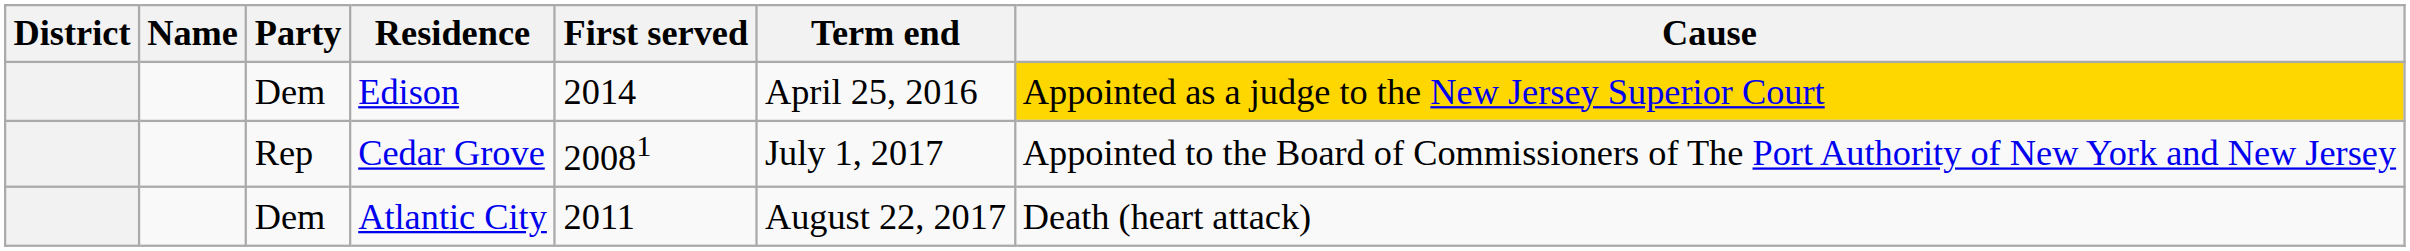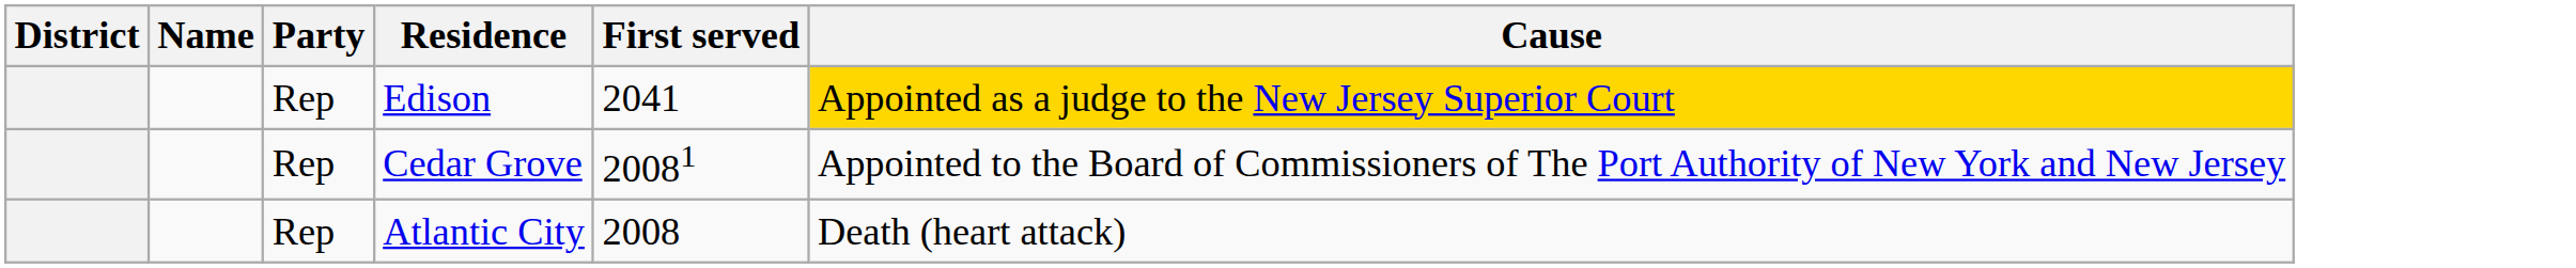 <table class="wikitable sortable">
 <tr>
 <th>District</th>
 <th>Name</th>
 <th>Party</th>
 <th>Residence</th>
 <th>First served</th>
-<th>Term end</th>
 <th class="unsortable">Cause</th>
 </tr>
 <tr>
 <th></th>
 <td></td>
-<td>Dem</td>
+<td>Rep</td>
 <td><a href='#'>Edison</a></td>
-<td>2014</td>
-<td>April 25, 2016</td>
+<td>2041</td>
 <td style="background: gold;">Appointed as a judge to the <a href='#'>New Jersey Superior Court</a></td>
 </tr>
 <tr>
 <th></th>
 <td></td>
 <td>Rep</td>
 <td><a href='#'>Cedar Grove</a></td>
 <td>2008<sup>1</sup></td>
-<td>July 1, 2017</td>
 <td>Appointed to the Board of Commissioners of The <a href='#'>Port Authority of New York and New Jersey</a></td>
 </tr>
 <tr>
 <th></th>
 <td></td>
-<td>Dem</td>
+<td>Rep</td>
 <td><a href='#'>Atlantic City</a></td>
-<td>2011</td>
-<td>August 22, 2017</td>
+<td>2008</td>
 <td>Death (heart attack)</td>
 </tr>
 </table>
